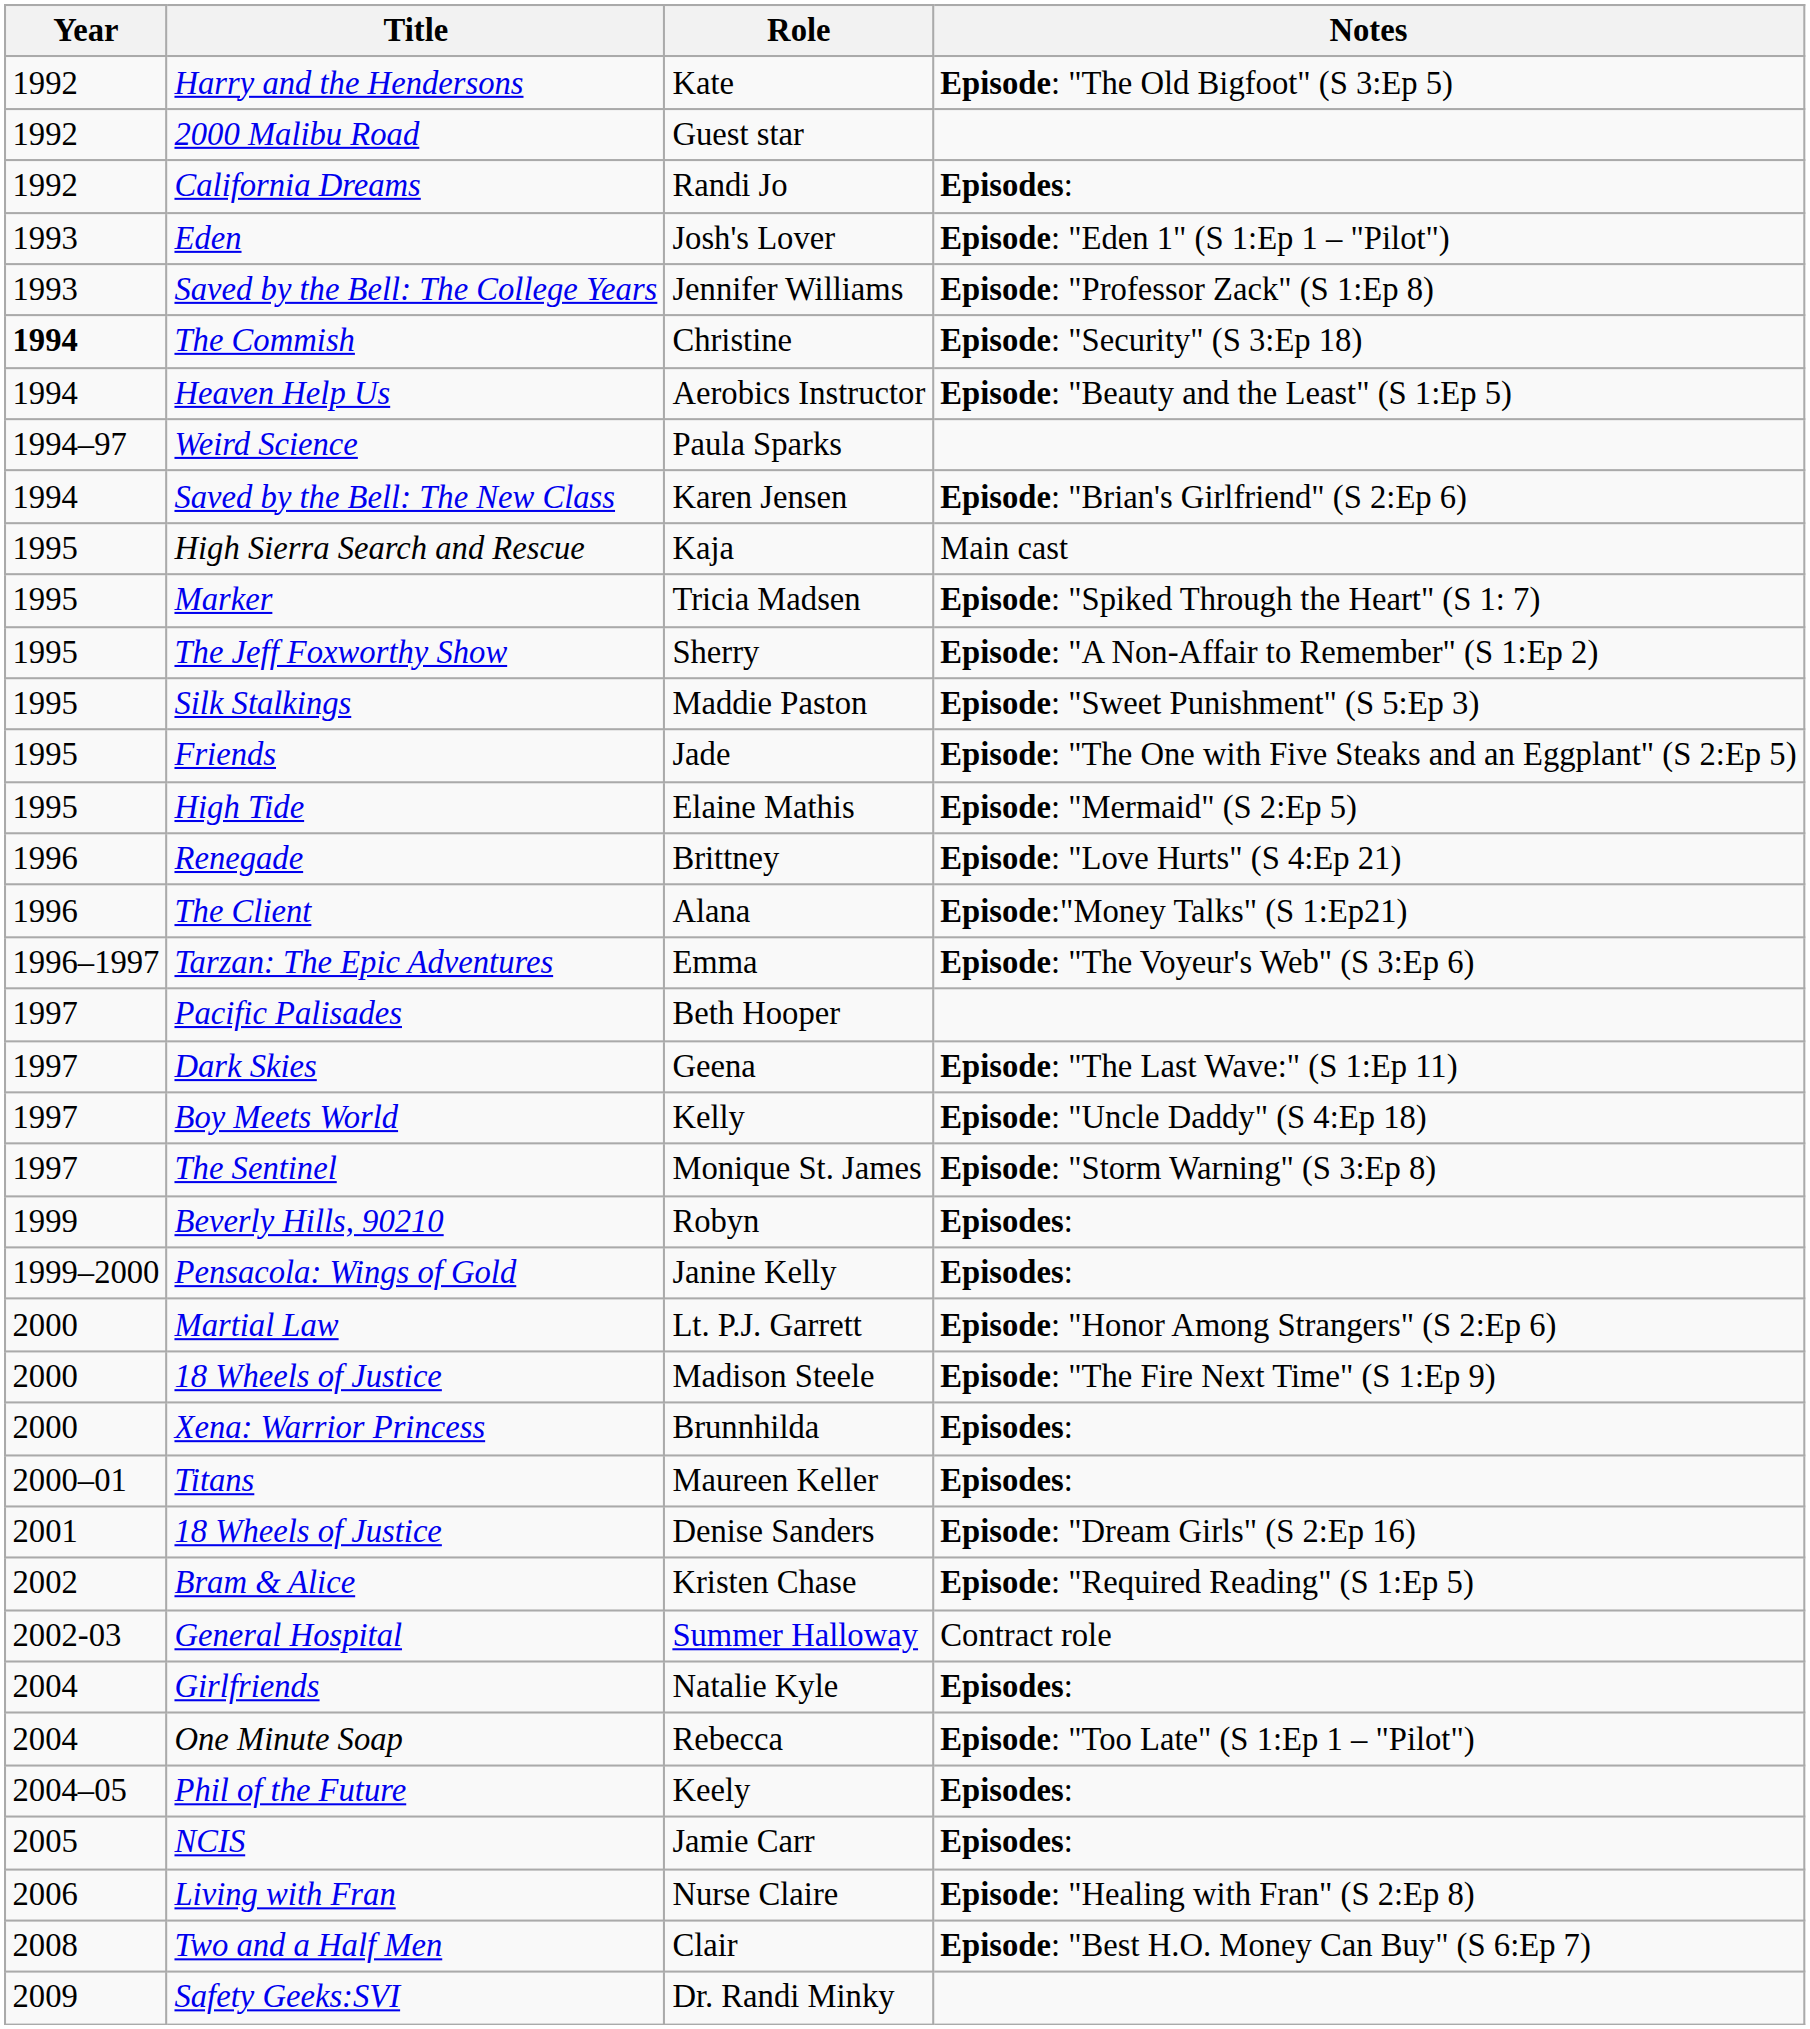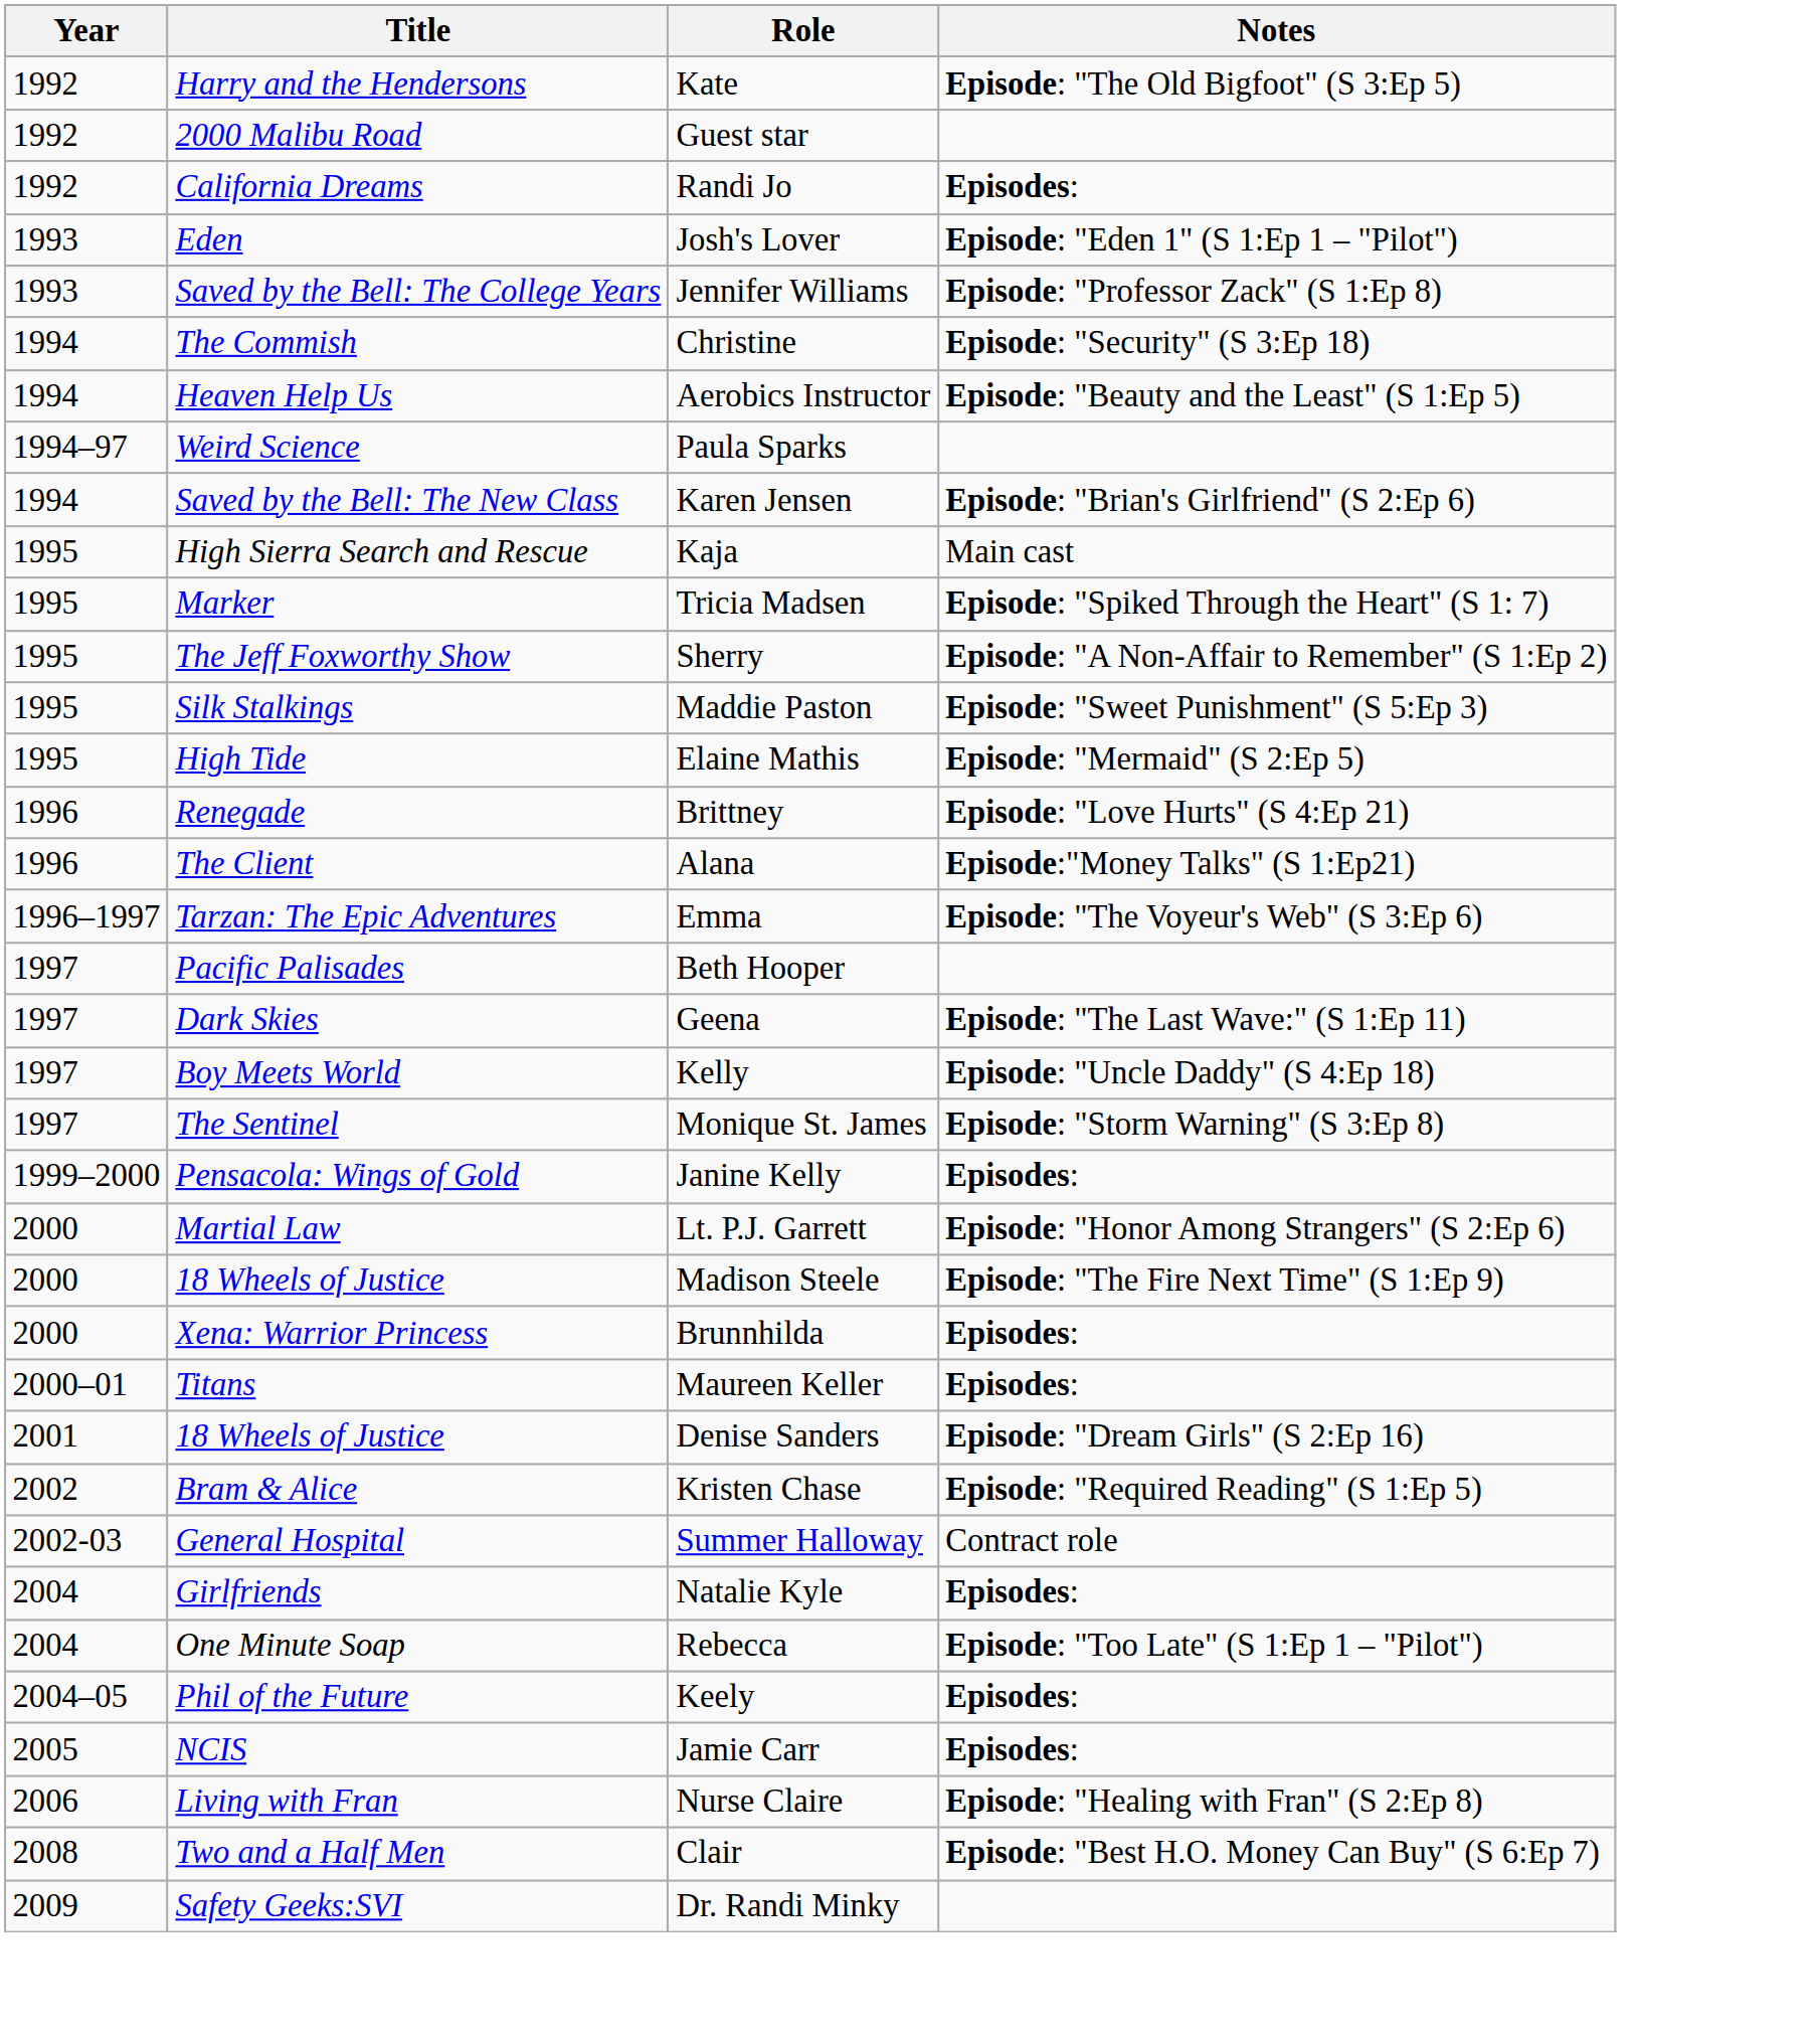 <table class="wikitable sortable">
 <tr>
 <th>Year</th>
 <th>Title</th>
 <th>Role</th>
 <th class="unsortable">Notes</th>
 </tr>
 <tr>
 <td>1992</td>
 <td><em><a href='#'>Harry and the Hendersons</a></em></td>
 <td>Kate</td>
 <td><strong>Episode</strong>: "The Old Bigfoot" (S 3:Ep 5)</td>
 </tr>
 <tr>
 <td>1992</td>
 <td><em><a href='#'>2000 Malibu Road</a></em></td>
 <td>Guest star</td>
 <td></td>
 </tr>
 <tr>
 <td>1992</td>
 <td><em><a href='#'>California Dreams</a></em></td>
 <td>Randi Jo</td>
 <td><strong>Episodes</strong>: </td>
 </tr>
 <tr>
 <td>1993</td>
 <td><em><a href='#'>Eden</a></em></td>
 <td>Josh's Lover</td>
 <td><strong>Episode</strong>: "Eden 1" (S 1:Ep 1 – "Pilot")</td>
 </tr>
 <tr>
 <td>1993</td>
 <td><em><a href='#'>Saved by the Bell: The College Years</a></em></td>
 <td>Jennifer Williams</td>
 <td><strong>Episode</strong>: "Professor Zack" (S 1:Ep 8)</td>
 </tr>
 <tr>
-<td><strong>1994</strong></td>
+<td>1994</td>
 <td><em><a href='#'>The Commish</a></em></td>
 <td>Christine</td>
 <td><strong>Episode</strong>: "Security" (S 3:Ep 18)</td>
 </tr>
 <tr>
 <td>1994</td>
 <td><em><a href='#'>Heaven Help Us</a></em></td>
 <td>Aerobics Instructor</td>
 <td><strong>Episode</strong>: "Beauty and the Least" (S 1:Ep 5)</td>
 </tr>
 <tr>
 <td>1994–97</td>
 <td><em><a href='#'>Weird Science</a></em></td>
 <td>Paula Sparks</td>
 <td></td>
 </tr>
 <tr>
 <td>1994</td>
 <td><em><a href='#'>Saved by the Bell: The New Class</a></em></td>
 <td>Karen Jensen</td>
 <td><strong>Episode</strong>: "Brian's Girlfriend" (S 2:Ep 6)</td>
 </tr>
 <tr>
 <td>1995</td>
 <td><em>High Sierra Search and Rescue</em></td>
 <td>Kaja</td>
 <td>Main cast</td>
 </tr>
 <tr>
 <td>1995</td>
 <td><em><a href='#'>Marker</a></em></td>
 <td>Tricia Madsen</td>
 <td><strong>Episode</strong>: "Spiked Through the Heart" (S 1: 7)</td>
 </tr>
 <tr>
 <td>1995</td>
 <td><em><a href='#'>The Jeff Foxworthy Show</a></em></td>
 <td>Sherry</td>
 <td><strong>Episode</strong>: "A Non-Affair to Remember" (S 1:Ep 2)</td>
 </tr>
 <tr>
 <td>1995</td>
 <td><em><a href='#'>Silk Stalkings</a></em></td>
 <td>Maddie Paston</td>
 <td><strong>Episode</strong>: "Sweet Punishment" (S 5:Ep 3)</td>
 </tr>
 <tr>
 <td>1995</td>
-<td><em><a href='#'>Friends</a></em></td>
-<td>Jade</td>
-<td><strong>Episode</strong>: "The One with Five Steaks and an Eggplant" (S 2:Ep 5)</td>
-</tr>
-<tr>
-<td>1995</td>
 <td><em><a href='#'>High Tide</a></em></td>
 <td>Elaine Mathis</td>
 <td><strong>Episode</strong>: "Mermaid" (S 2:Ep 5)</td>
 </tr>
 <tr>
 <td>1996</td>
 <td><em><a href='#'>Renegade</a></em></td>
 <td>Brittney</td>
 <td><strong>Episode</strong>: "Love Hurts" (S 4:Ep 21)</td>
 </tr>
 <tr>
 <td>1996</td>
 <td><em><a href='#'>The Client</a></em></td>
 <td>Alana</td>
 <td><strong>Episode</strong>:"Money Talks" (S 1:Ep21)</td>
 </tr>
 <tr>
 <td>1996–1997</td>
 <td><em><a href='#'>Tarzan: The Epic Adventures</a></em></td>
 <td>Emma</td>
 <td><strong>Episode</strong>: "The Voyeur's Web" (S 3:Ep 6)</td>
 </tr>
 <tr>
 <td>1997</td>
 <td><em><a href='#'>Pacific Palisades</a></em></td>
 <td>Beth Hooper</td>
 <td></td>
 </tr>
 <tr>
 <td>1997</td>
 <td><em><a href='#'>Dark Skies</a></em></td>
 <td>Geena</td>
 <td><strong>Episode</strong>: "The Last Wave:" (S 1:Ep 11)</td>
 </tr>
 <tr>
 <td>1997</td>
 <td><em><a href='#'>Boy Meets World</a></em></td>
 <td>Kelly</td>
 <td><strong>Episode</strong>: "Uncle Daddy" (S 4:Ep 18)</td>
 </tr>
 <tr>
 <td>1997</td>
 <td><em><a href='#'>The Sentinel</a></em></td>
 <td>Monique St. James</td>
 <td><strong>Episode</strong>: "Storm Warning" (S 3:Ep 8)</td>
-</tr>
-<tr>
-<td>1999</td>
-<td><em><a href='#'>Beverly Hills, 90210</a></em></td>
-<td>Robyn</td>
-<td><strong>Episodes</strong>: </td>
 </tr>
 <tr>
 <td>1999–2000</td>
 <td><em><a href='#'>Pensacola: Wings of Gold</a></em></td>
 <td>Janine Kelly</td>
 <td><strong>Episodes</strong>: </td>
 </tr>
 <tr>
 <td>2000</td>
 <td><em><a href='#'>Martial Law</a></em></td>
 <td>Lt. P.J. Garrett</td>
 <td><strong>Episode</strong>: "Honor Among Strangers" (S 2:Ep 6)</td>
 </tr>
 <tr>
 <td>2000</td>
 <td><em><a href='#'>18 Wheels of Justice</a></em></td>
 <td>Madison Steele</td>
 <td><strong>Episode</strong>: "The Fire Next Time" (S 1:Ep 9)</td>
 </tr>
 <tr>
 <td>2000</td>
 <td><em><a href='#'>Xena: Warrior Princess</a></em></td>
 <td>Brunnhilda</td>
 <td><strong>Episodes</strong>: </td>
 </tr>
 <tr>
 <td>2000–01</td>
 <td><em><a href='#'>Titans</a></em></td>
 <td>Maureen Keller</td>
 <td><strong>Episodes</strong>: </td>
 </tr>
 <tr>
 <td>2001</td>
 <td><em><a href='#'>18 Wheels of Justice</a></em></td>
 <td>Denise Sanders</td>
 <td><strong>Episode</strong>: "Dream Girls" (S 2:Ep 16)</td>
 </tr>
 <tr>
 <td>2002</td>
 <td><em><a href='#'>Bram & Alice</a></em></td>
 <td>Kristen Chase</td>
 <td><strong>Episode</strong>: "Required Reading" (S 1:Ep 5)</td>
 </tr>
 <tr>
 <td>2002-03</td>
 <td><em><a href='#'>General Hospital</a></em></td>
 <td><a href='#'>Summer Halloway</a></td>
 <td>Contract role</td>
 </tr>
 <tr>
 <td>2004</td>
 <td><em><a href='#'>Girlfriends</a></em></td>
 <td>Natalie Kyle</td>
 <td><strong>Episodes</strong>: </td>
 </tr>
 <tr>
 <td>2004</td>
 <td><em>One Minute Soap</em></td>
 <td>Rebecca</td>
 <td><strong>Episode</strong>: "Too Late" (S 1:Ep 1 – "Pilot")</td>
 </tr>
 <tr>
 <td>2004–05</td>
 <td><em><a href='#'>Phil of the Future</a></em></td>
 <td>Keely</td>
 <td><strong>Episodes</strong>: </td>
 </tr>
 <tr>
 <td>2005</td>
 <td><em><a href='#'>NCIS</a></em></td>
 <td>Jamie Carr</td>
 <td><strong>Episodes</strong>: </td>
 </tr>
 <tr>
 <td>2006</td>
 <td><em><a href='#'>Living with Fran</a></em></td>
 <td>Nurse Claire</td>
 <td><strong>Episode</strong>: "Healing with Fran" (S 2:Ep 8)</td>
 </tr>
 <tr>
 <td>2008</td>
 <td><em><a href='#'>Two and a Half Men</a></em></td>
 <td>Clair</td>
 <td><strong>Episode</strong>: "Best H.O. Money Can Buy" (S 6:Ep 7)</td>
 </tr>
 <tr>
 <td>2009</td>
 <td><em><a href='#'>Safety Geeks:SVI</a></em></td>
 <td>Dr. Randi Minky</td>
 <td></td>
 </tr>
 </table>
